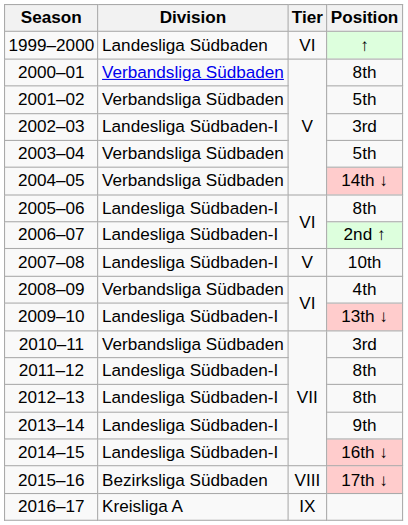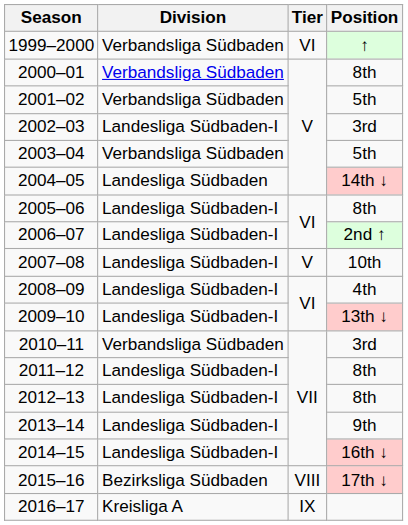 <table class="wikitable">
 <tr>
 <th>Season</th>
 <th>Division</th>
 <th>Tier</th>
 <th>Position</th>
 </tr>
 <tr align="center">
 <td>1999–2000</td>
-<td align="left">Landesliga Südbaden</td>
+<td align="left">Verbandsliga Südbaden</td>
 <td>VI</td>
 <td bgcolor="#ddffdd">↑</td>
 </tr>
 <tr align="center">
 <td>2000–01</td>
 <td align="left"><a href='#'>Verbandsliga Südbaden</a></td>
 <td rowspan=5>V</td>
 <td>8th</td>
 </tr>
 <tr align="center">
 <td>2001–02</td>
 <td align="left">Verbandsliga Südbaden</td>
 <td>5th</td>
 </tr>
 <tr align="center">
 <td>2002–03</td>
 <td align="left">Landesliga Südbaden-I</td>
 <td>3rd</td>
 </tr>
 <tr align="center">
 <td>2003–04</td>
 <td align="left">Verbandsliga Südbaden</td>
 <td>5th</td>
 </tr>
 <tr align="center">
 <td>2004–05</td>
-<td align="left">Verbandsliga Südbaden</td>
+<td align="left">Landesliga Südbaden</td>
 <td bgcolor="#ffcccc">14th ↓</td>
 </tr>
 <tr align="center">
 <td>2005–06</td>
 <td align="left">Landesliga Südbaden-I</td>
 <td rowspan=2>VI</td>
 <td>8th</td>
 </tr>
 <tr align="center">
 <td>2006–07</td>
 <td align="left">Landesliga Südbaden-I</td>
 <td bgcolor="#ddffdd">2nd ↑</td>
 </tr>
 <tr align="center">
 <td>2007–08</td>
 <td align="left">Landesliga Südbaden-I</td>
 <td>V</td>
 <td>10th</td>
 </tr>
 <tr align="center">
 <td>2008–09</td>
-<td align="left">Verbandsliga Südbaden</td>
+<td align="left">Landesliga Südbaden-I</td>
 <td rowspan=2>VI</td>
 <td>4th</td>
 </tr>
 <tr align="center">
 <td>2009–10</td>
 <td align="left">Landesliga Südbaden-I</td>
 <td bgcolor="#ffcccc">13th ↓</td>
 </tr>
 <tr align="center">
 <td>2010–11</td>
 <td align="left">Verbandsliga Südbaden</td>
 <td rowspan=5>VII</td>
 <td>3rd</td>
 </tr>
 <tr align="center">
 <td>2011–12</td>
 <td align="left">Landesliga Südbaden-I</td>
 <td>8th</td>
 </tr>
 <tr align="center">
 <td>2012–13</td>
 <td align="left">Landesliga Südbaden-I</td>
 <td>8th</td>
 </tr>
 <tr align="center">
 <td>2013–14</td>
 <td align="left">Landesliga Südbaden-I</td>
 <td>9th</td>
 </tr>
 <tr align="center">
 <td>2014–15</td>
 <td align="left">Landesliga Südbaden-I</td>
 <td bgcolor="#ffcccc">16th ↓</td>
 </tr>
 <tr align="center">
 <td>2015–16</td>
 <td align="left">Bezirksliga Südbaden</td>
 <td>VIII</td>
 <td bgcolor="#ffcccc">17th ↓</td>
 </tr>
 <tr align="center">
 <td>2016–17</td>
 <td align="left">Kreisliga A</td>
 <td>IX</td>
 <td></td>
 </tr>
 </table>
